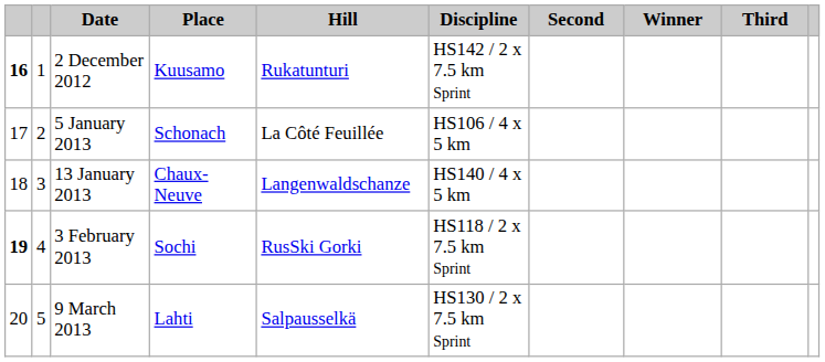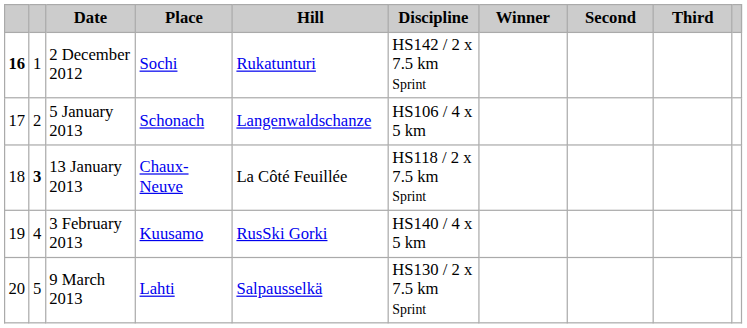 <table class="wikitable plainrowheaders" style="background:#fff; font-size:86%; line-height:16px; border:grey solid 1px; border-collapse:collapse;">
 <tr style="background:#ccc; text-align:center;">
 <th scope="col" style="background:#ccc; width=20 px;"></th>
 <th scope="col" style="background:#ccc; width=30 px;"></th>
 <th scope="col" style="background:#ccc; width:130px;">Date</th>
 <th scope="col" style="background:#ccc; width:180px;">Place</th>
 <th scope="col" style="background:#ccc; width:180px;">Hill</th>
 <th scope="col" style="background:#ccc; width:120px;">Discipline</th>
+<th scope="col" style="background:#ccc; width:185px;">Winner</th>
 <th scope="col" style="background:#ccc; width:185px;">Second</th>
-<th scope="col" style="background:#ccc; width:185px;">Winner</th>
 <th scope="col" style="background:#ccc; width:185px;">Third</th>
 <th scope="col" style="background:#ccc; width:10px;"></th>
 </tr>
 <tr>
 <td align=center><strong>16</strong></td>
 <td align=center>1</td>
 <td>2 December 2012</td>
-<td> <a href='#'>Kuusamo</a></td>
+<td> <a href='#'>Sochi</a></td>
 <td><a href='#'>Rukatunturi</a></td>
 <td>HS142 / 2 x 7.5 km<br><small>Sprint</small></td>
 <td></td>
 <td></td>
 <td></td>
 <td></td>
 </tr>
 <tr>
 <td align=center>17</td>
 <td align=center>2</td>
 <td>5 January 2013</td>
 <td> <a href='#'>Schonach</a></td>
-<td>La Côté Feuillée</td>
+<td><a href='#'>Langenwaldschanze</a></td>
 <td>HS106 / 4 x 5 km</td>
 <td></td>
 <td></td>
 <td></td>
 <td></td>
 </tr>
 <tr>
 <td align=center>18</td>
-<td align=center>3</td>
+<td align=center><strong>3</strong></td>
 <td>13 January 2013</td>
 <td> <a href='#'>Chaux-Neuve</a></td>
-<td><a href='#'>Langenwaldschanze</a></td>
-<td>HS140 / 4 x 5 km</td>
+<td>La Côté Feuillée</td>
+<td>HS118 / 2 x 7.5 km<br><small>Sprint</small></td>
 <td></td>
 <td></td>
 <td></td>
 <td></td>
 </tr>
 <tr>
-<td align=center><strong>19</strong></td>
+<td align=center>19</td>
 <td align=center>4</td>
 <td>3 February 2013</td>
-<td> <a href='#'>Sochi</a></td>
+<td> <a href='#'>Kuusamo</a></td>
 <td><a href='#'>RusSki Gorki</a></td>
-<td>HS118 / 2 x 7.5 km<br><small>Sprint</small></td>
+<td>HS140 / 4 x 5 km</td>
 <td></td>
 <td></td>
 <td></td>
 <td></td>
 </tr>
 <tr>
 <td align=center>20</td>
 <td align=center>5</td>
 <td>9 March 2013</td>
 <td> <a href='#'>Lahti</a></td>
 <td><a href='#'>Salpausselkä</a></td>
 <td>HS130 / 2 x 7.5 km<br><small>Sprint</small></td>
 <td></td>
 <td></td>
 <td></td>
 <td></td>
 </tr>
 </table>
